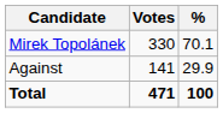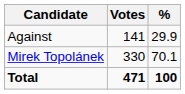 <table class=wikitable style=text-align:right>
 <tr>
 <th>Candidate</th>
 <th>Votes</th>
 <th>%</th>
 </tr>
 <tr>
+<td align=left>Against</td>
+<td>141</td>
+<td>29.9</td>
+</tr>
+<tr>
 <td align=left><a href='#'>Mirek Topolánek</a></td>
 <td>330</td>
 <td>70.1</td>
-</tr>
-<tr>
-<td align=left>Against</td>
-<td>141</td>
-<td>29.9</td>
 </tr>
 <tr>
 <td align=left><strong>Total</strong></td>
 <td><strong>471</strong></td>
 <td><strong>100</strong></td>
 </tr>
 </table>
